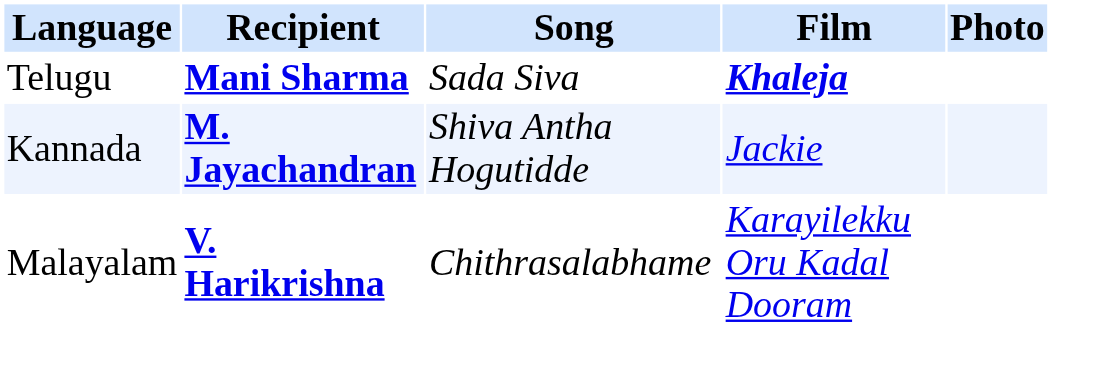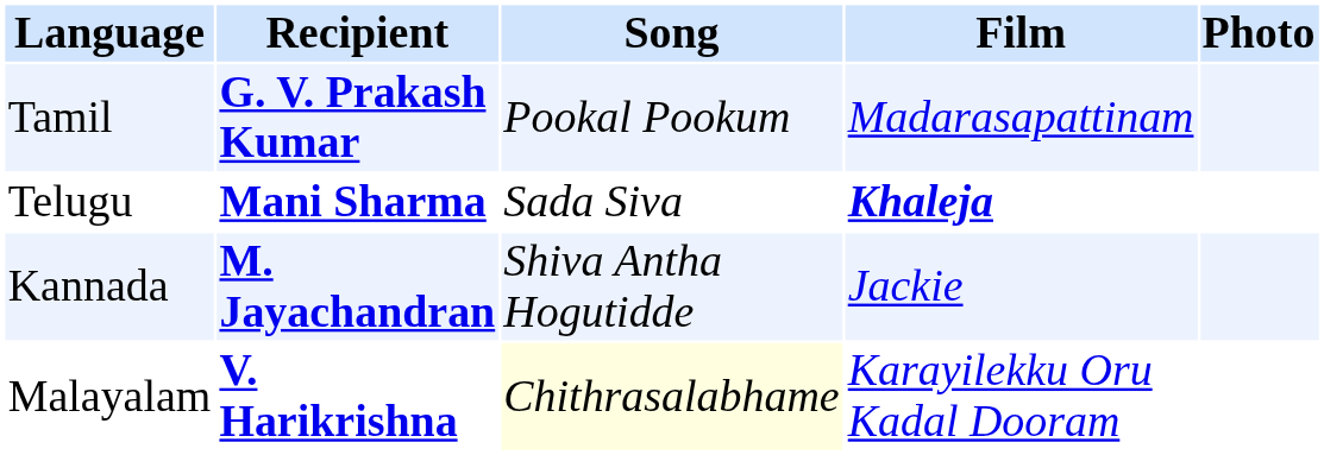 <table cellspacing="1" cellpadding="1" border="0" style="width:50%;">
 <tr style="background:#d1e4fd;">
 <th>Language</th>
 <th>Recipient</th>
 <th>Song</th>
 <th>Film</th>
 <th>Photo</th>
+</tr>
+<tr style="background:#edf3fe;">
+<td>Tamil</td>
+<td><strong><a href='#'>G. V. Prakash Kumar</a></strong></td>
+<td><em>Pookal Pookum</em></td>
+<td><em><a href='#'>Madarasapattinam</a></em></td>
+<td></td>
 </tr>
 <tr>
 <td>Telugu</td>
 <td><strong><a href='#'>Mani Sharma</a></strong></td>
 <td><em>Sada Siva</em></td>
 <td><strong><em><a href='#'>Khaleja</a></em></strong></td>
 <td></td>
 </tr>
 <tr style="background:#edf3fe;">
 <td>Kannada</td>
 <td><strong><a href='#'>M. Jayachandran</a></strong></td>
 <td><em>Shiva Antha Hogutidde</em></td>
 <td><em><a href='#'>Jackie</a></em></td>
 <td></td>
 </tr>
 <tr>
 <td>Malayalam</td>
 <td><strong><a href='#'>V. Harikrishna</a></strong></td>
-<td><em>Chithrasalabhame</em></td>
+<td style="background: lightyellow;"><em>Chithrasalabhame</em></td>
 <td><em><a href='#'>Karayilekku Oru Kadal Dooram</a></em></td>
 <td></td>
 </tr>
 </table>
